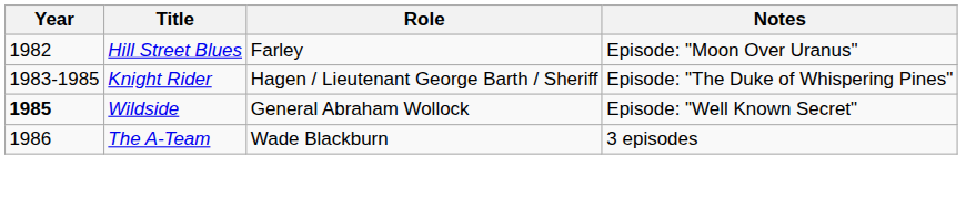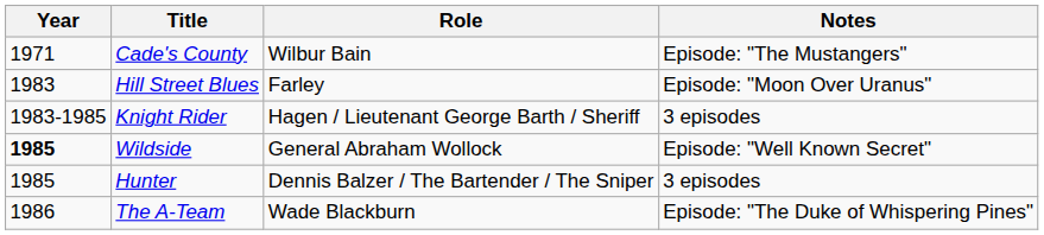 <table class="wikitable ">
 <tr>
 <th>Year</th>
 <th>Title</th>
 <th>Role</th>
 <th>Notes</th>
 </tr>
 <tr>
-<td>1982</td>
+<td>1971</td>
+<td><em><a href='#'>Cade's County</a></em></td>
+<td>Wilbur Bain</td>
+<td>Episode: "The Mustangers"</td>
+</tr>
+<tr>
+<td>1983</td>
 <td><em><a href='#'>Hill Street Blues</a></em></td>
 <td>Farley</td>
 <td>Episode: "Moon Over Uranus"</td>
 </tr>
 <tr>
 <td>1983-1985</td>
 <td><em><a href='#'>Knight Rider</a></em></td>
 <td>Hagen / Lieutenant George Barth / Sheriff</td>
-<td>Episode: "The Duke of Whispering Pines"</td>
+<td>3 episodes</td>
 </tr>
 <tr>
 <td><strong>1985</strong></td>
 <td><em><a href='#'>Wildside</a></em></td>
 <td>General Abraham Wollock</td>
 <td>Episode: "Well Known Secret"</td>
 </tr>
 <tr>
+<td>1985</td>
+<td><em><a href='#'>Hunter</a></em></td>
+<td>Dennis Balzer / The Bartender / The Sniper</td>
+<td>3 episodes</td>
+</tr>
+<tr>
 <td>1986</td>
 <td><em><a href='#'>The A-Team</a></em></td>
 <td>Wade Blackburn</td>
-<td>3 episodes</td>
+<td>Episode: "The Duke of Whispering Pines"</td>
 </tr>
 </table>
